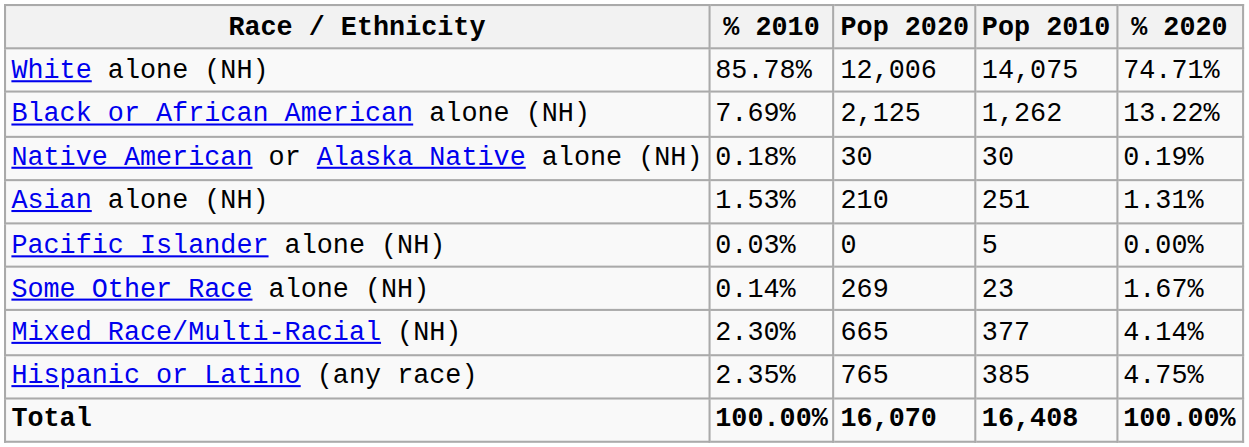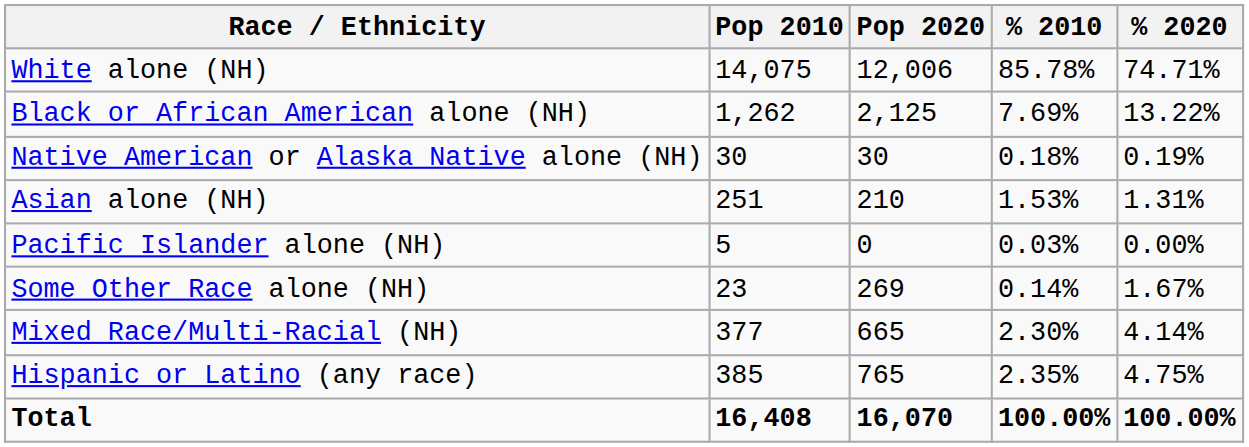 <table class="wikitable">
 <tr>
 <th>Race / Ethnicity</th>
+<th>Pop 2010</th>
+<th>Pop 2020</th>
 <th>% 2010</th>
-<th>Pop 2020</th>
-<th>Pop 2010</th>
 <th>% 2020</th>
 </tr>
 <tr>
 <td><a href='#'>White</a> alone (NH)</td>
+<td>14,075</td>
+<td>12,006</td>
 <td>85.78%</td>
-<td>12,006</td>
-<td>14,075</td>
 <td>74.71%</td>
 </tr>
 <tr>
 <td><a href='#'>Black or African American</a> alone (NH)</td>
+<td>1,262</td>
+<td>2,125</td>
 <td>7.69%</td>
-<td>2,125</td>
-<td>1,262</td>
 <td>13.22%</td>
 </tr>
 <tr>
 <td><a href='#'>Native American</a> or <a href='#'>Alaska Native</a> alone (NH)</td>
-<td>0.18%</td>
 <td>30</td>
 <td>30</td>
+<td>0.18%</td>
 <td>0.19%</td>
 </tr>
 <tr>
 <td><a href='#'>Asian</a> alone (NH)</td>
+<td>251</td>
+<td>210</td>
 <td>1.53%</td>
-<td>210</td>
-<td>251</td>
 <td>1.31%</td>
 </tr>
 <tr>
 <td><a href='#'>Pacific Islander</a> alone (NH)</td>
+<td>5</td>
+<td>0</td>
 <td>0.03%</td>
-<td>0</td>
-<td>5</td>
 <td>0.00%</td>
 </tr>
 <tr>
 <td><a href='#'>Some Other Race</a> alone (NH)</td>
+<td>23</td>
+<td>269</td>
 <td>0.14%</td>
-<td>269</td>
-<td>23</td>
 <td>1.67%</td>
 </tr>
 <tr>
 <td><a href='#'>Mixed Race/Multi-Racial</a> (NH)</td>
+<td>377</td>
+<td>665</td>
 <td>2.30%</td>
-<td>665</td>
-<td>377</td>
 <td>4.14%</td>
 </tr>
 <tr>
 <td><a href='#'>Hispanic or Latino</a> (any race)</td>
+<td>385</td>
+<td>765</td>
 <td>2.35%</td>
-<td>765</td>
-<td>385</td>
 <td>4.75%</td>
 </tr>
 <tr>
 <td><strong>Total</strong></td>
+<td><strong>16,408</strong></td>
+<td><strong>16,070</strong></td>
 <td><strong>100.00%</strong></td>
-<td><strong>16,070</strong></td>
-<td><strong>16,408</strong></td>
 <td><strong>100.00%</strong></td>
 </tr>
 </table>
